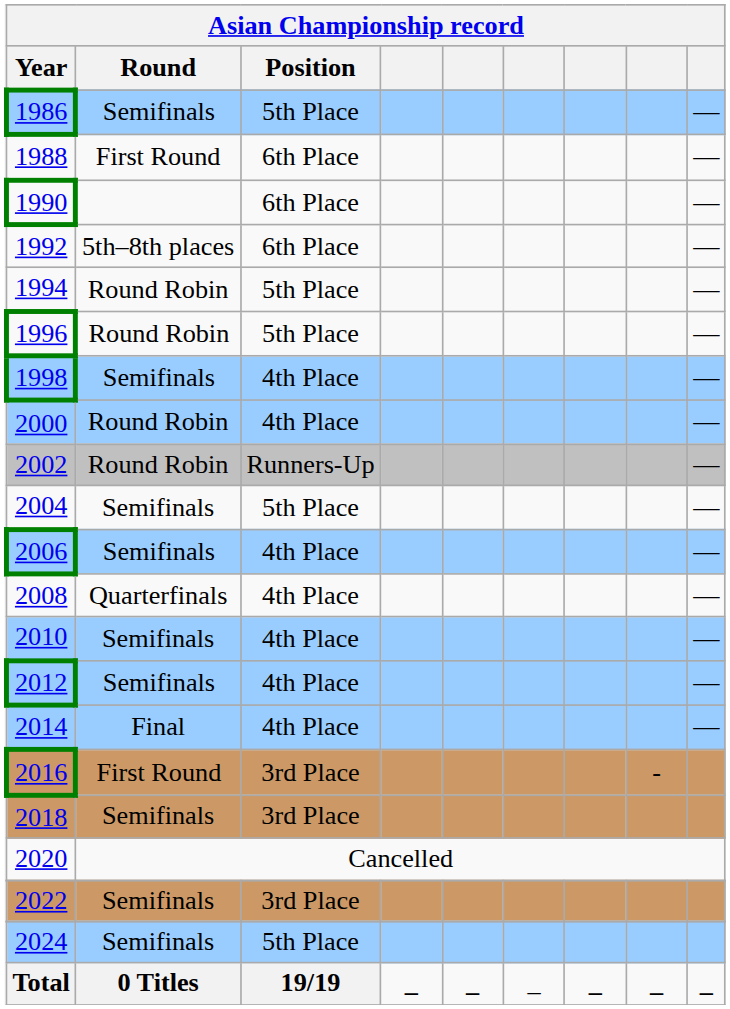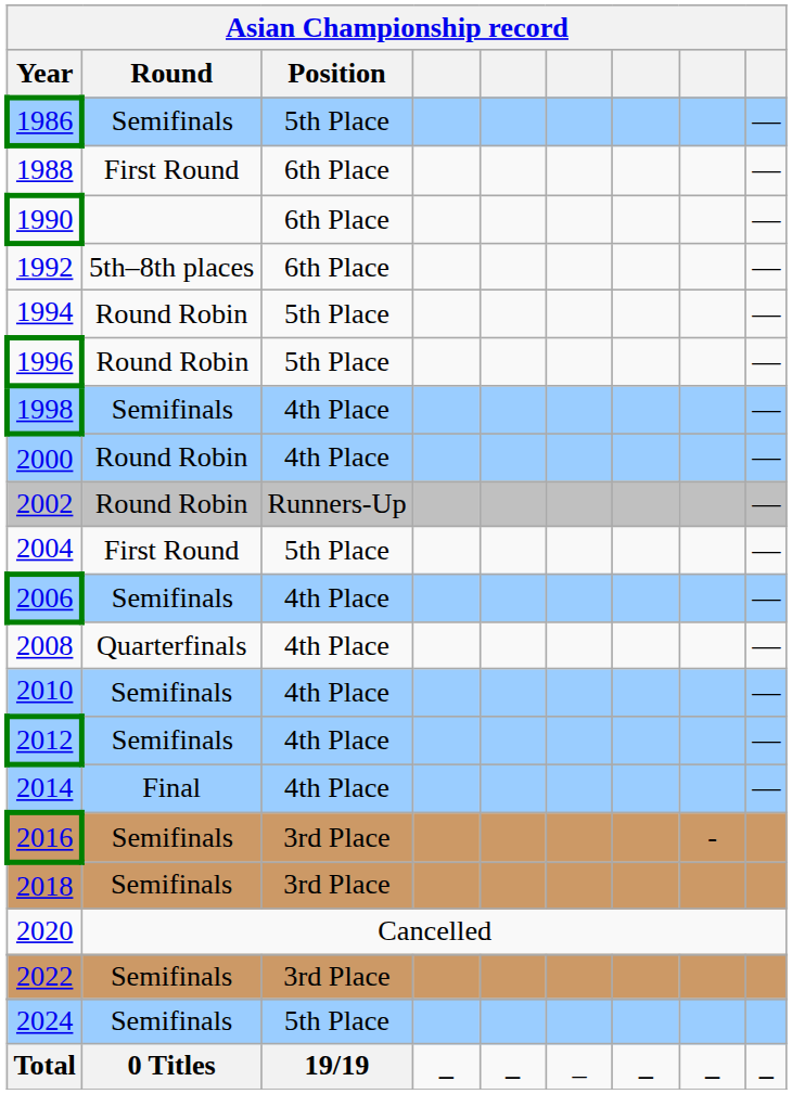 <table class="wikitable" style="text-align: center;">
 <tr>
 <th colspan=9><strong><a href='#'>Asian Championship record</a></strong></th>
 </tr>
 <tr>
 <th><strong>Year</strong></th>
 <th><strong>Round</strong></th>
 <th><strong>Position</strong></th>
 <th width=30><strong></strong></th>
 <th width=30><strong></strong></th>
 <th width=30><strong></strong></th>
 <th width=30><strong></strong></th>
 <th width=30><strong></strong></th>
 <th><strong></strong></th>
 </tr>
 <tr bgcolor=9acdff>
 <td style="border:3px solid green"> <a href='#'>1986</a></td>
 <td>Semifinals</td>
 <td>5th Place</td>
 <td></td>
 <td></td>
 <td></td>
 <td></td>
 <td></td>
 <td>—</td>
 </tr>
 <tr bgcolor=>
 <td> <a href='#'>1988</a></td>
 <td>First Round</td>
 <td>6th Place</td>
 <td></td>
 <td></td>
 <td></td>
 <td></td>
 <td></td>
 <td>—</td>
 </tr>
 <tr bgcolor=>
 <td style="border:3px solid green"> <a href='#'>1990</a></td>
 <td></td>
 <td>6th Place</td>
 <td></td>
 <td></td>
 <td></td>
 <td></td>
 <td></td>
 <td>—</td>
 </tr>
 <tr bgcolor=>
 <td> <a href='#'>1992</a></td>
 <td>5th–8th places</td>
 <td>6th Place</td>
 <td></td>
 <td></td>
 <td></td>
 <td></td>
 <td></td>
 <td>—</td>
 </tr>
 <tr bgcolor=>
 <td> <a href='#'>1994</a></td>
 <td>Round Robin</td>
 <td>5th Place</td>
 <td></td>
 <td></td>
 <td></td>
 <td></td>
 <td></td>
 <td>—</td>
 </tr>
 <tr bgcolor=>
 <td style="border:3px solid green"> <a href='#'>1996</a></td>
 <td>Round Robin</td>
 <td>5th Place</td>
 <td></td>
 <td></td>
 <td></td>
 <td></td>
 <td></td>
 <td>—</td>
 </tr>
 <tr bgcolor=9acdff>
 <td style="border:3px solid green"> <a href='#'>1998</a></td>
 <td>Semifinals</td>
 <td>4th Place</td>
 <td></td>
 <td></td>
 <td></td>
 <td></td>
 <td></td>
 <td>—</td>
 </tr>
 <tr bgcolor=9acdff>
 <td> <a href='#'>2000</a></td>
 <td>Round Robin</td>
 <td>4th Place</td>
 <td></td>
 <td></td>
 <td></td>
 <td></td>
 <td></td>
 <td>—</td>
 </tr>
 <tr bgcolor=silver>
 <td> <a href='#'>2002</a></td>
 <td>Round Robin</td>
 <td>Runners-Up</td>
 <td></td>
 <td></td>
 <td></td>
 <td></td>
 <td></td>
 <td>—</td>
 </tr>
 <tr bgcolor=>
 <td> <a href='#'>2004</a></td>
-<td>Semifinals</td>
+<td>First Round</td>
 <td>5th Place</td>
 <td></td>
 <td></td>
 <td></td>
 <td></td>
 <td></td>
 <td>—</td>
 </tr>
 <tr bgcolor=9acdff>
 <td style="border:3px solid green"> <a href='#'>2006</a></td>
 <td>Semifinals</td>
 <td>4th Place</td>
 <td></td>
 <td></td>
 <td></td>
 <td></td>
 <td></td>
 <td>—</td>
 </tr>
 <tr bgcolor=>
 <td> <a href='#'>2008</a></td>
 <td>Quarterfinals</td>
 <td>4th Place</td>
 <td></td>
 <td></td>
 <td></td>
 <td></td>
 <td></td>
 <td>—</td>
 </tr>
 <tr bgcolor=9acdff>
 <td> <a href='#'>2010</a></td>
 <td>Semifinals</td>
 <td>4th Place</td>
 <td></td>
 <td></td>
 <td></td>
 <td></td>
 <td></td>
 <td>—</td>
 </tr>
 <tr bgcolor=9acdff>
 <td style="border:3px solid green"> <a href='#'>2012</a></td>
 <td>Semifinals</td>
 <td>4th Place</td>
 <td></td>
 <td></td>
 <td></td>
 <td></td>
 <td></td>
 <td>—</td>
 </tr>
 <tr bgcolor=9acdff>
 <td> <a href='#'>2014</a></td>
 <td>Final</td>
 <td>4th Place</td>
 <td></td>
 <td></td>
 <td></td>
 <td></td>
 <td></td>
 <td>—</td>
 </tr>
 <tr bgcolor=cc9966>
 <td style="border:3px solid green"> <a href='#'>2016</a></td>
-<td>First Round</td>
+<td>Semifinals</td>
 <td>3rd Place</td>
 <td></td>
 <td></td>
 <td></td>
 <td></td>
 <td>-</td>
 <td></td>
 </tr>
 <tr bgcolor=cc9966>
 <td> <a href='#'>2018</a></td>
 <td>Semifinals</td>
 <td>3rd Place</td>
 <td></td>
 <td></td>
 <td></td>
 <td></td>
 <td></td>
 <td></td>
 </tr>
 <tr>
 <td> <a href='#'>2020</a></td>
 <td colspan=8>Cancelled</td>
 </tr>
 <tr>
 </tr>
 <tr bgcolor=cc9966>
 <td> <a href='#'>2022</a></td>
 <td>Semifinals</td>
 <td>3rd Place</td>
 <td></td>
 <td></td>
 <td></td>
 <td></td>
 <td></td>
 <td></td>
 </tr>
 <tr>
 </tr>
 <tr bgcolor=9acdff>
 <td> <a href='#'>2024</a></td>
 <td>Semifinals</td>
 <td>5th Place</td>
 <td></td>
 <td></td>
 <td></td>
 <td></td>
 <td></td>
 <td></td>
 </tr>
 <tr>
 <th><strong>Total</strong></th>
 <th><strong>0 Titles</strong></th>
 <th><strong>19/19</strong></th>
 <td><strong>_</strong></td>
 <td><strong>_</strong></td>
 <td>_</td>
 <td><strong>_</strong></td>
 <td><strong>_</strong></td>
 <td><strong>_</strong></td>
 </tr>
 <tr>
 </tr>
 </table>
